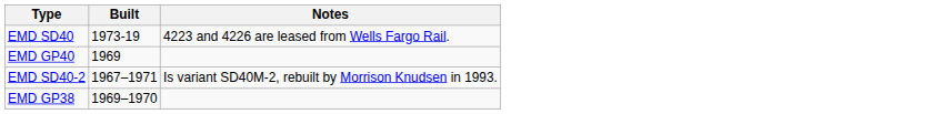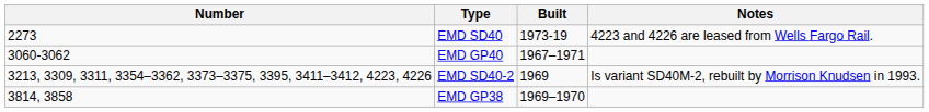 <table class="wikitable">
 <tr>
+<th>Number</th>
 <th>Type</th>
 <th>Built</th>
 <th>Notes</th>
 </tr>
 <tr>
+<td>2273</td>
 <td><a href='#'>EMD SD40</a></td>
 <td>1973-19</td>
 <td>4223 and 4226 are leased from <a href='#'>Wells Fargo Rail</a>.</td>
 </tr>
 <tr>
+<td>3060-3062</td>
 <td><a href='#'>EMD GP40</a></td>
-<td>1969</td>
+<td>1967–1971</td>
 <td></td>
 </tr>
 <tr>
+<td>3213, 3309, 3311, 3354–3362, 3373–3375, 3395, 3411–3412, 4223, 4226</td>
 <td><a href='#'>EMD SD40-2</a></td>
-<td>1967–1971</td>
+<td>1969</td>
 <td>Is variant SD40M-2, rebuilt by <a href='#'>Morrison Knudsen</a> in 1993.</td>
 </tr>
 <tr>
+<td>3814, 3858</td>
 <td><a href='#'>EMD GP38</a></td>
 <td>1969–1970</td>
 <td></td>
 </tr>
 </table>
